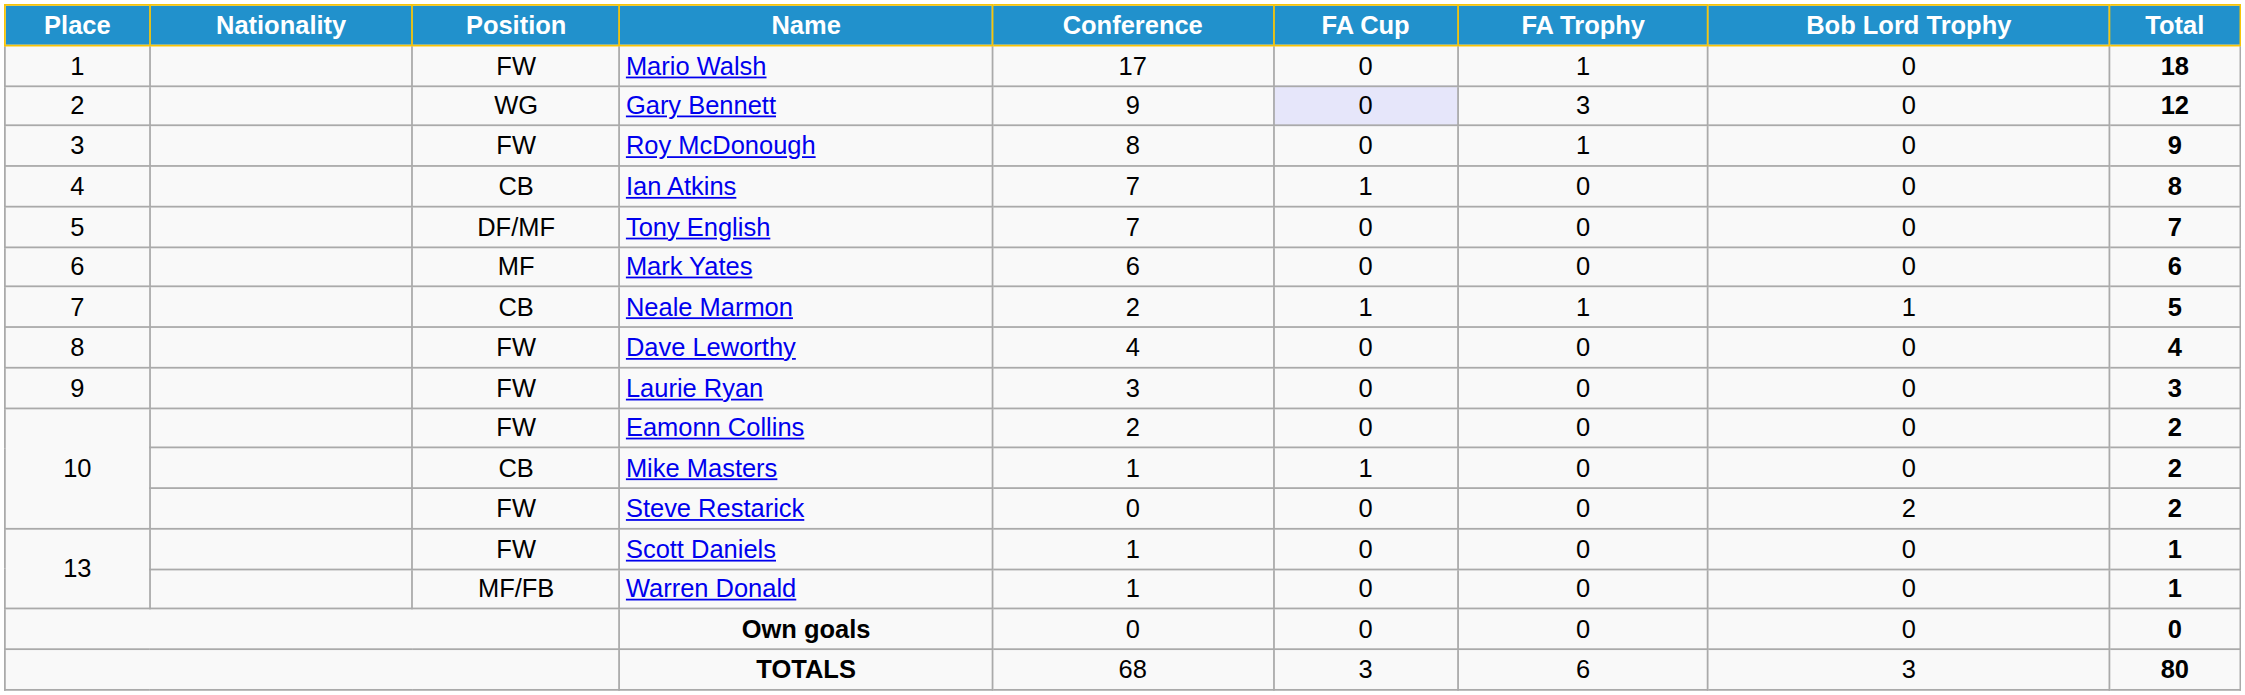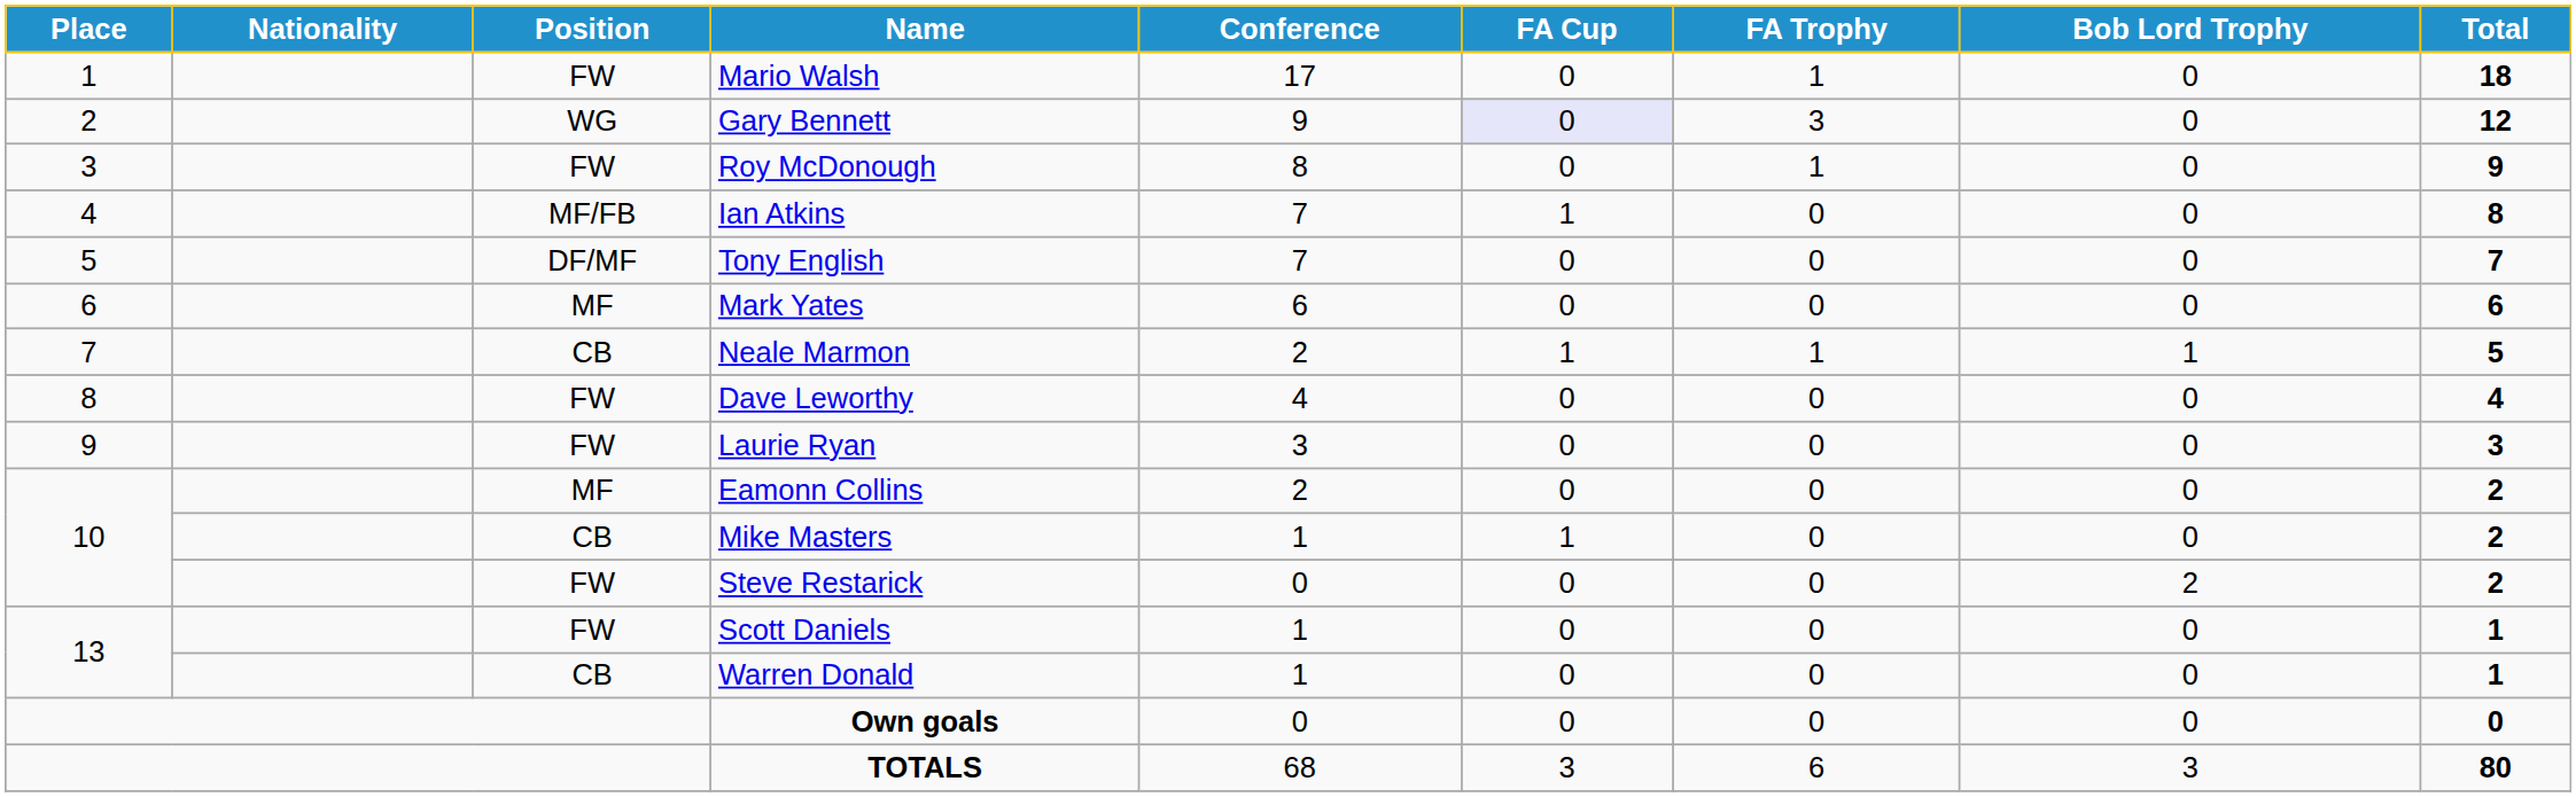 <table class="wikitable" style="text-align:center; font-size:90%; width:100%;">
 <tr>
 <th style="background:#2191CC; color:white; border:1px solid #F7C408; text-align:center;">Place</th>
 <th style="background:#2191CC; color:white; border:1px solid #F7C408; text-align:center;">Nationality</th>
 <th style="background:#2191CC; color:white; border:1px solid #F7C408; text-align:center;">Position</th>
 <th style="background:#2191CC; color:white; border:1px solid #F7C408; text-align:center;">Name</th>
 <th style="background:#2191CC; color:white; border:1px solid #F7C408; text-align:center;">Conference</th>
 <th style="background:#2191CC; color:white; border:1px solid #F7C408; text-align:center;">FA Cup</th>
 <th style="background:#2191CC; color:white; border:1px solid #F7C408; text-align:center;">FA Trophy</th>
 <th style="background:#2191CC; color:white; border:1px solid #F7C408; text-align:center;">Bob Lord Trophy</th>
 <th style="background:#2191CC; color:white; border:1px solid #F7C408; text-align:center;">Total</th>
 </tr>
 <tr>
 <td>1</td>
 <td></td>
 <td>FW</td>
 <td align="left"><a href='#'>Mario Walsh</a></td>
 <td>17</td>
 <td>0</td>
 <td>1</td>
 <td>0</td>
 <td><strong>18</strong></td>
 </tr>
 <tr>
 <td>2</td>
 <td></td>
 <td>WG</td>
 <td align="left"><a href='#'>Gary Bennett</a></td>
 <td>9</td>
 <td style="background: lavender;">0</td>
 <td>3</td>
 <td>0</td>
 <td><strong>12</strong></td>
 </tr>
 <tr>
 <td>3</td>
 <td></td>
 <td>FW</td>
 <td align="left"><a href='#'>Roy McDonough</a></td>
 <td>8</td>
 <td>0</td>
 <td>1</td>
 <td>0</td>
 <td><strong>9</strong></td>
 </tr>
 <tr>
 <td>4</td>
 <td></td>
-<td>CB</td>
+<td>MF/FB</td>
 <td align="left"><a href='#'>Ian Atkins</a></td>
 <td>7</td>
 <td>1</td>
 <td>0</td>
 <td>0</td>
 <td><strong>8</strong></td>
 </tr>
 <tr>
 <td>5</td>
 <td></td>
 <td>DF/MF</td>
 <td align="left"><a href='#'>Tony English</a></td>
 <td>7</td>
 <td>0</td>
 <td>0</td>
 <td>0</td>
 <td><strong>7</strong></td>
 </tr>
 <tr>
 <td>6</td>
 <td></td>
 <td>MF</td>
 <td align="left"><a href='#'>Mark Yates</a></td>
 <td>6</td>
 <td>0</td>
 <td>0</td>
 <td>0</td>
 <td><strong>6</strong></td>
 </tr>
 <tr>
 <td>7</td>
 <td></td>
 <td>CB</td>
 <td align="left"><a href='#'>Neale Marmon</a></td>
 <td>2</td>
 <td>1</td>
 <td>1</td>
 <td>1</td>
 <td><strong>5</strong></td>
 </tr>
 <tr>
 <td>8</td>
 <td></td>
 <td>FW</td>
 <td align="left"><a href='#'>Dave Leworthy</a></td>
 <td>4</td>
 <td>0</td>
 <td>0</td>
 <td>0</td>
 <td><strong>4</strong></td>
 </tr>
 <tr>
 <td>9</td>
 <td></td>
 <td>FW</td>
 <td align="left"><a href='#'>Laurie Ryan</a></td>
 <td>3</td>
 <td>0</td>
 <td>0</td>
 <td>0</td>
 <td><strong>3</strong></td>
 </tr>
 <tr>
 <td rowspan=3>10</td>
 <td></td>
-<td>FW</td>
+<td>MF</td>
 <td align="left"><a href='#'>Eamonn Collins</a></td>
 <td>2</td>
 <td>0</td>
 <td>0</td>
 <td>0</td>
 <td><strong>2</strong></td>
 </tr>
 <tr>
 <td></td>
 <td>CB</td>
 <td align="left"><a href='#'>Mike Masters</a></td>
 <td>1</td>
 <td>1</td>
 <td>0</td>
 <td>0</td>
 <td><strong>2</strong></td>
 </tr>
 <tr>
 <td></td>
 <td>FW</td>
 <td align="left"><a href='#'>Steve Restarick</a></td>
 <td>0</td>
 <td>0</td>
 <td>0</td>
 <td>2</td>
 <td><strong>2</strong></td>
 </tr>
 <tr>
 <td rowspan=2>13</td>
 <td></td>
 <td>FW</td>
 <td align="left"><a href='#'>Scott Daniels</a></td>
 <td>1</td>
 <td>0</td>
 <td>0</td>
 <td>0</td>
 <td><strong>1</strong></td>
 </tr>
 <tr>
 <td></td>
-<td>MF/FB</td>
+<td>CB</td>
 <td align="left"><a href='#'>Warren Donald</a></td>
 <td>1</td>
 <td>0</td>
 <td>0</td>
 <td>0</td>
 <td><strong>1</strong></td>
 </tr>
 <tr>
 <td colspan="3"></td>
 <td><strong>Own goals</strong></td>
 <td>0</td>
 <td>0</td>
 <td>0</td>
 <td>0</td>
 <td><strong>0</strong></td>
 </tr>
 <tr>
 <td colspan="3"></td>
 <td><strong>TOTALS</strong></td>
 <td>68</td>
 <td>3</td>
 <td>6</td>
 <td>3</td>
 <td><strong>80</strong></td>
 </tr>
 </table>
